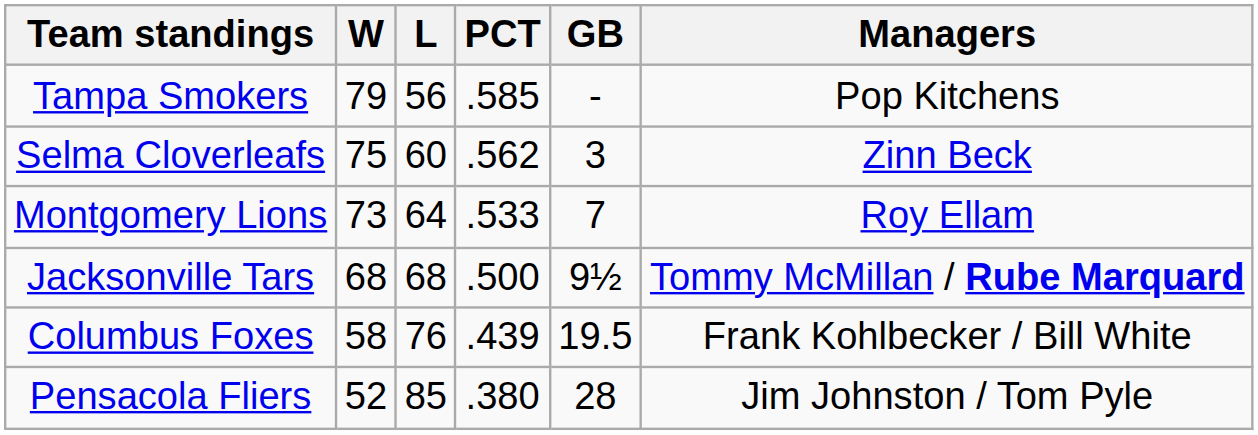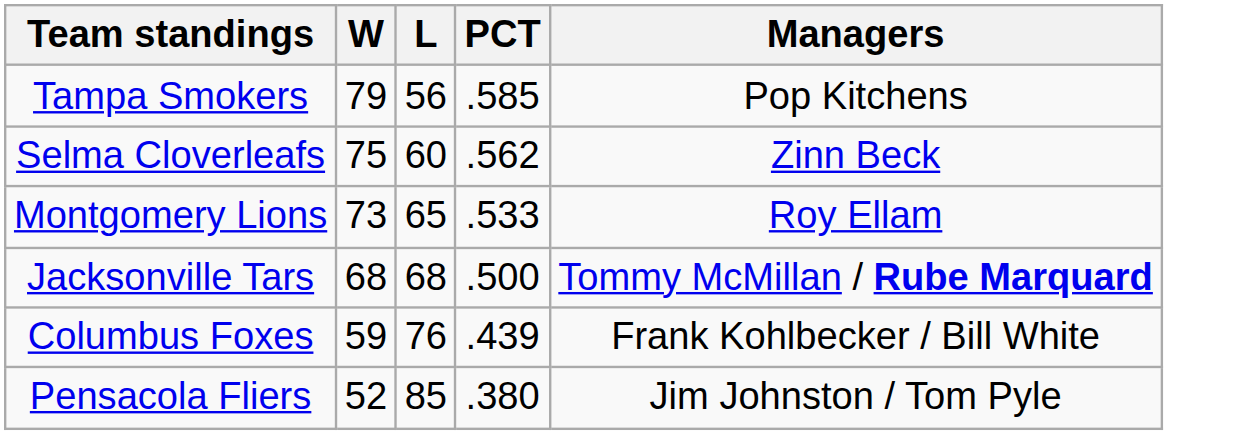 <table class="wikitable" style="text-align:center">
 <tr>
 <th>Team standings</th>
 <th>W</th>
 <th>L</th>
 <th>PCT</th>
-<th>GB</th>
 <th>Managers</th>
 </tr>
 <tr>
 <td><a href='#'>Tampa Smokers</a></td>
 <td>79</td>
 <td>56</td>
 <td>.585</td>
-<td>-</td>
 <td>Pop Kitchens</td>
 </tr>
 <tr>
 <td><a href='#'>Selma Cloverleafs</a></td>
 <td>75</td>
 <td>60</td>
 <td>.562</td>
-<td>3</td>
 <td><a href='#'>Zinn Beck</a></td>
 </tr>
 <tr>
 <td><a href='#'>Montgomery Lions</a></td>
 <td>73</td>
-<td>64</td>
+<td>65</td>
 <td>.533</td>
-<td>7</td>
 <td><a href='#'>Roy Ellam</a></td>
 </tr>
 <tr>
 <td><a href='#'>Jacksonville Tars</a></td>
 <td>68</td>
 <td>68</td>
 <td>.500</td>
-<td>9½</td>
 <td><a href='#'>Tommy McMillan</a> / <strong><a href='#'>Rube Marquard</a></strong></td>
 </tr>
 <tr>
 <td><a href='#'>Columbus Foxes</a></td>
-<td>58</td>
+<td>59</td>
 <td>76</td>
 <td>.439</td>
-<td>19.5</td>
 <td>Frank Kohlbecker / Bill White</td>
 </tr>
 <tr>
 <td><a href='#'>Pensacola Fliers</a></td>
 <td>52</td>
 <td>85</td>
 <td>.380</td>
-<td>28</td>
 <td>Jim Johnston / Tom Pyle</td>
 </tr>
 </table>
